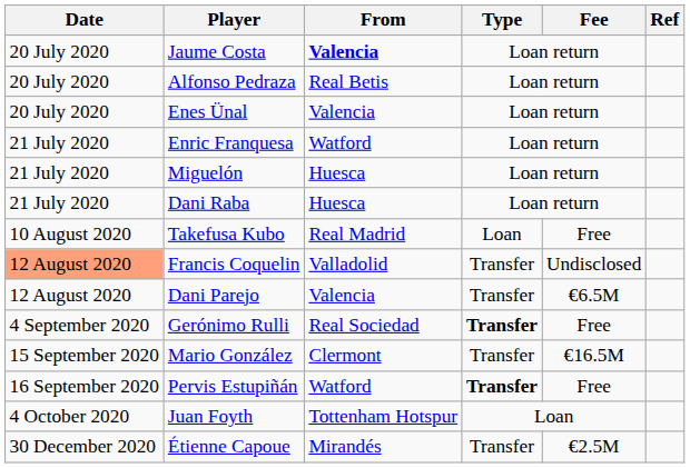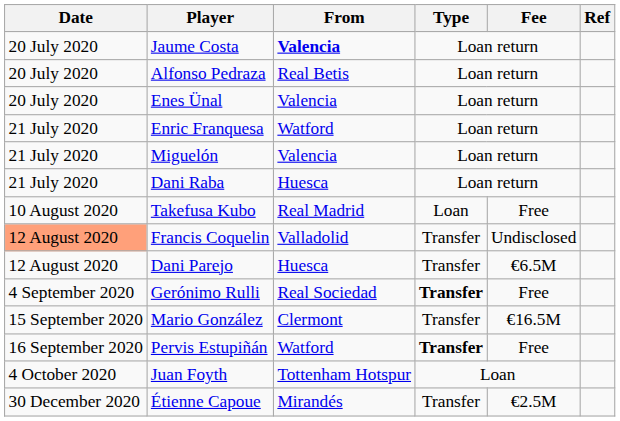 <table class="wikitable">
 <tr>
 <th>Date</th>
 <th>Player</th>
 <th>From</th>
 <th>Type</th>
 <th>Fee</th>
 <th>Ref</th>
 </tr>
 <tr>
 <td>20 July 2020</td>
 <td> <a href='#'>Jaume Costa</a></td>
 <td><strong><a href='#'>Valencia</a></strong></td>
 <td align=center colspan=2>Loan return</td>
 <td align=center></td>
 </tr>
 <tr>
 <td>20 July 2020</td>
 <td> <a href='#'>Alfonso Pedraza</a></td>
 <td><a href='#'>Real Betis</a></td>
 <td align=center colspan=2>Loan return</td>
 <td align=center></td>
 </tr>
 <tr>
 <td>20 July 2020</td>
 <td> <a href='#'>Enes Ünal</a></td>
 <td><a href='#'>Valencia</a></td>
 <td align=center colspan=2>Loan return</td>
 <td align=center></td>
 </tr>
 <tr>
 <td>21 July 2020</td>
 <td> <a href='#'>Enric Franquesa</a></td>
 <td> <a href='#'>Watford</a></td>
 <td align=center colspan=2>Loan return</td>
 <td align=center></td>
 </tr>
 <tr>
 <td>21 July 2020</td>
 <td> <a href='#'>Miguelón</a></td>
-<td><a href='#'>Huesca</a></td>
+<td><a href='#'>Valencia</a></td>
 <td align=center colspan=2>Loan return</td>
 <td align=center></td>
 </tr>
 <tr>
 <td>21 July 2020</td>
 <td> <a href='#'>Dani Raba</a></td>
 <td><a href='#'>Huesca</a></td>
 <td align=center colspan=2>Loan return</td>
 <td align=center></td>
 </tr>
 <tr>
 <td>10 August 2020</td>
 <td> <a href='#'>Takefusa Kubo</a></td>
 <td><a href='#'>Real Madrid</a></td>
 <td align=center>Loan</td>
 <td align=center>Free</td>
 <td align=center></td>
 </tr>
 <tr>
 <td style="background: lightsalmon;">12 August 2020</td>
 <td> <a href='#'>Francis Coquelin</a></td>
 <td><a href='#'>Valladolid</a></td>
 <td align=center>Transfer</td>
 <td align=center>Undisclosed</td>
 <td align=center></td>
 </tr>
 <tr>
 <td>12 August 2020</td>
 <td> <a href='#'>Dani Parejo</a></td>
-<td><a href='#'>Valencia</a></td>
+<td><a href='#'>Huesca</a></td>
 <td align=center>Transfer</td>
 <td align=center>€6.5M</td>
 <td align=center></td>
 </tr>
 <tr>
 <td>4 September 2020</td>
 <td> <a href='#'>Gerónimo Rulli</a></td>
 <td><a href='#'>Real Sociedad</a></td>
 <td align=center><strong>Transfer</strong></td>
 <td align=center>Free</td>
 <td align=center></td>
 </tr>
 <tr>
 <td>15 September 2020</td>
 <td> <a href='#'>Mario González</a></td>
 <td> <a href='#'>Clermont</a></td>
 <td align=center>Transfer</td>
 <td align=center>€16.5M</td>
 <td align=center></td>
 </tr>
 <tr>
 <td>16 September 2020</td>
 <td> <a href='#'>Pervis Estupiñán</a></td>
 <td> <a href='#'>Watford</a></td>
 <td align=center><strong>Transfer</strong></td>
 <td align=center>Free</td>
 <td align=center></td>
 </tr>
 <tr>
 <td>4 October 2020</td>
 <td> <a href='#'>Juan Foyth</a></td>
 <td> <a href='#'>Tottenham Hotspur</a></td>
 <td align=center colspan=2>Loan</td>
 <td align=center></td>
 </tr>
 <tr>
 <td>30 December 2020</td>
 <td> <a href='#'>Étienne Capoue</a></td>
 <td><a href='#'>Mirandés</a></td>
 <td align=center>Transfer</td>
 <td align=center>€2.5M</td>
 <td align=center></td>
 </tr>
 </table>
